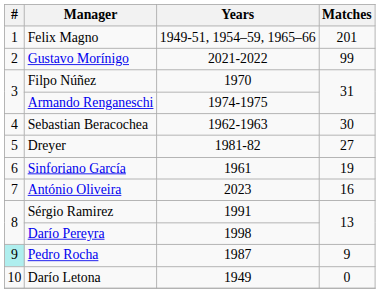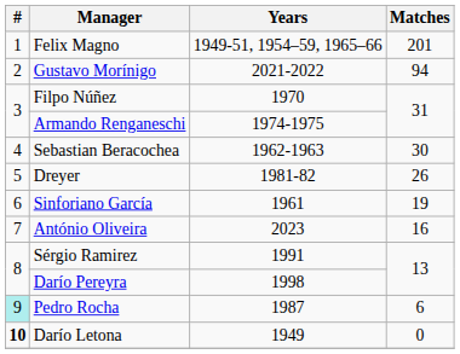 <table class="wikitable" style="text-align: center;">
 <tr>
 <th>#</th>
 <th>Manager</th>
 <th>Years</th>
 <th>Matches</th>
 </tr>
 <tr>
 <td>1</td>
 <td align="left"> Felix Magno</td>
 <td>1949-51, 1954–59, 1965–66</td>
 <td>201</td>
 </tr>
 <tr>
 <td>2</td>
 <td align="left"> <a href='#'>Gustavo Morínigo</a></td>
 <td>2021-2022</td>
-<td>99</td>
+<td>94</td>
 </tr>
 <tr>
 <td rowspan="2">3</td>
 <td align="left"> Filpo Núñez</td>
 <td>1970</td>
 <td rowspan="2">31</td>
 </tr>
 <tr>
 <td align="left"> <a href='#'>Armando Renganeschi</a></td>
 <td>1974-1975</td>
 </tr>
 <tr>
 <td>4</td>
 <td align="left"> Sebastian Beracochea</td>
 <td>1962-1963</td>
 <td>30</td>
 </tr>
 <tr>
 <td>5</td>
 <td align="left"> Dreyer</td>
 <td>1981-82</td>
-<td>27</td>
+<td>26</td>
 </tr>
 <tr>
 <td>6</td>
 <td align="left"> <a href='#'>Sinforiano García</a></td>
 <td>1961</td>
 <td>19</td>
 </tr>
 <tr>
 <td>7</td>
 <td align="left"> <a href='#'>António Oliveira</a></td>
 <td>2023</td>
 <td>16</td>
 </tr>
 <tr>
 <td rowspan="2">8</td>
 <td align="left"> Sérgio Ramirez</td>
 <td>1991</td>
 <td rowspan="2">13</td>
 </tr>
 <tr>
 <td align="left"> <a href='#'>Darío Pereyra</a></td>
 <td>1998</td>
 </tr>
 <tr>
 <td style="background: paleturquoise;">9</td>
 <td align="left"> <a href='#'>Pedro Rocha</a></td>
 <td>1987</td>
-<td>9</td>
+<td>6</td>
 </tr>
 <tr>
-<td>10</td>
+<td><strong>10</strong></td>
 <td align="left"> Darío Letona</td>
 <td>1949</td>
 <td>0</td>
 </tr>
 <tr>
 </tr>
 </table>
